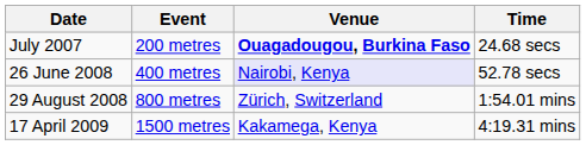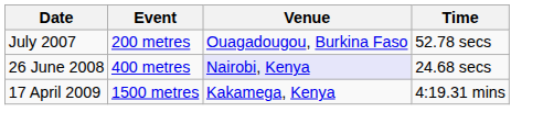 <table class="wikitable" style="border-collapse: collapse; font-size: 95%;">
 <tr>
 <th>Date</th>
 <th>Event</th>
 <th>Venue</th>
 <th>Time</th>
 </tr>
 <tr>
 <td>July 2007</td>
 <td><a href='#'>200 metres</a></td>
-<td><strong><a href='#'>Ouagadougou</a>, <a href='#'>Burkina Faso</a></strong></td>
-<td>24.68 secs</td>
+<td><a href='#'>Ouagadougou</a>, <a href='#'>Burkina Faso</a></td>
+<td>52.78 secs</td>
 </tr>
 <tr>
 <td>26 June 2008</td>
 <td><a href='#'>400 metres</a></td>
 <td style="background: lavender;"><a href='#'>Nairobi</a>, <a href='#'>Kenya</a></td>
-<td>52.78 secs</td>
-</tr>
-<tr>
-<td>29 August 2008</td>
-<td><a href='#'>800 metres</a></td>
-<td><a href='#'>Zürich</a>, <a href='#'>Switzerland</a></td>
-<td>1:54.01 mins</td>
+<td>24.68 secs</td>
 </tr>
 <tr>
 <td>17 April 2009</td>
 <td><a href='#'>1500 metres</a></td>
 <td><a href='#'>Kakamega</a>, <a href='#'>Kenya</a></td>
 <td>4:19.31 mins</td>
 </tr>
 </table>
